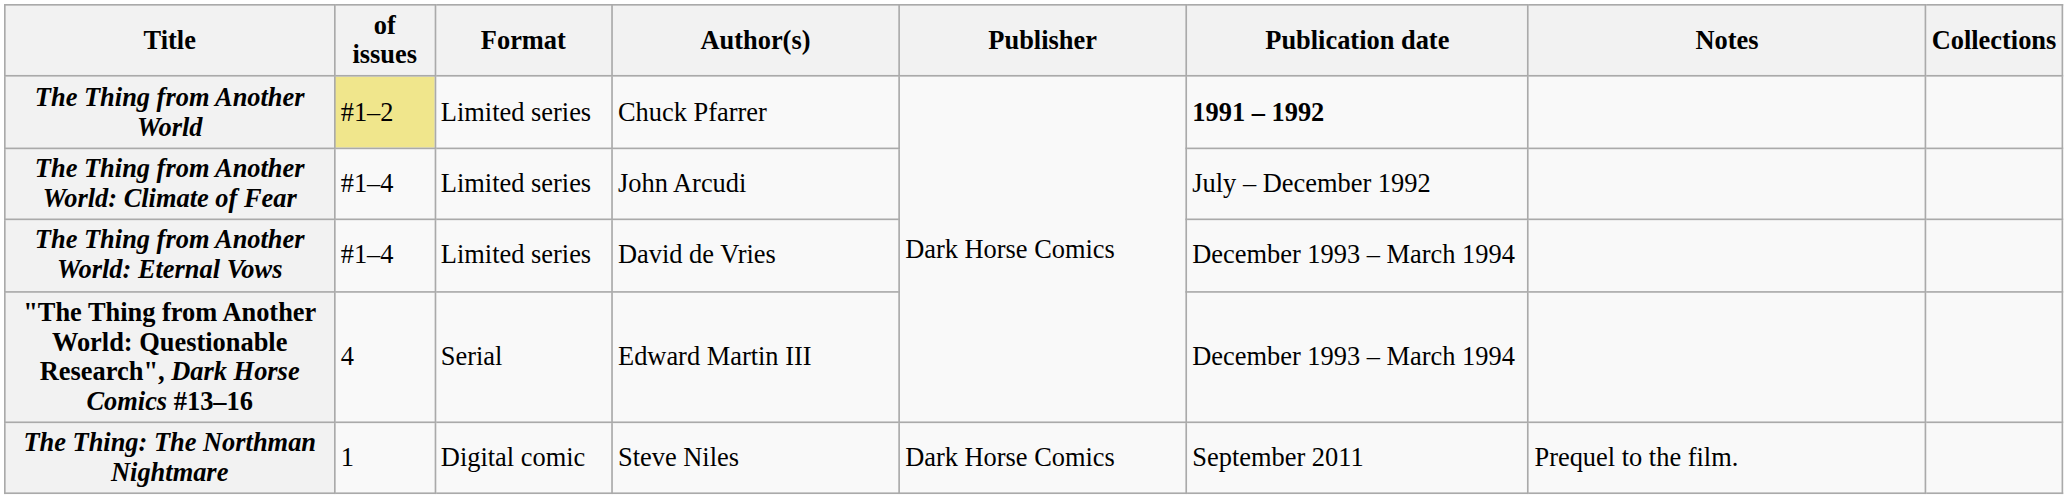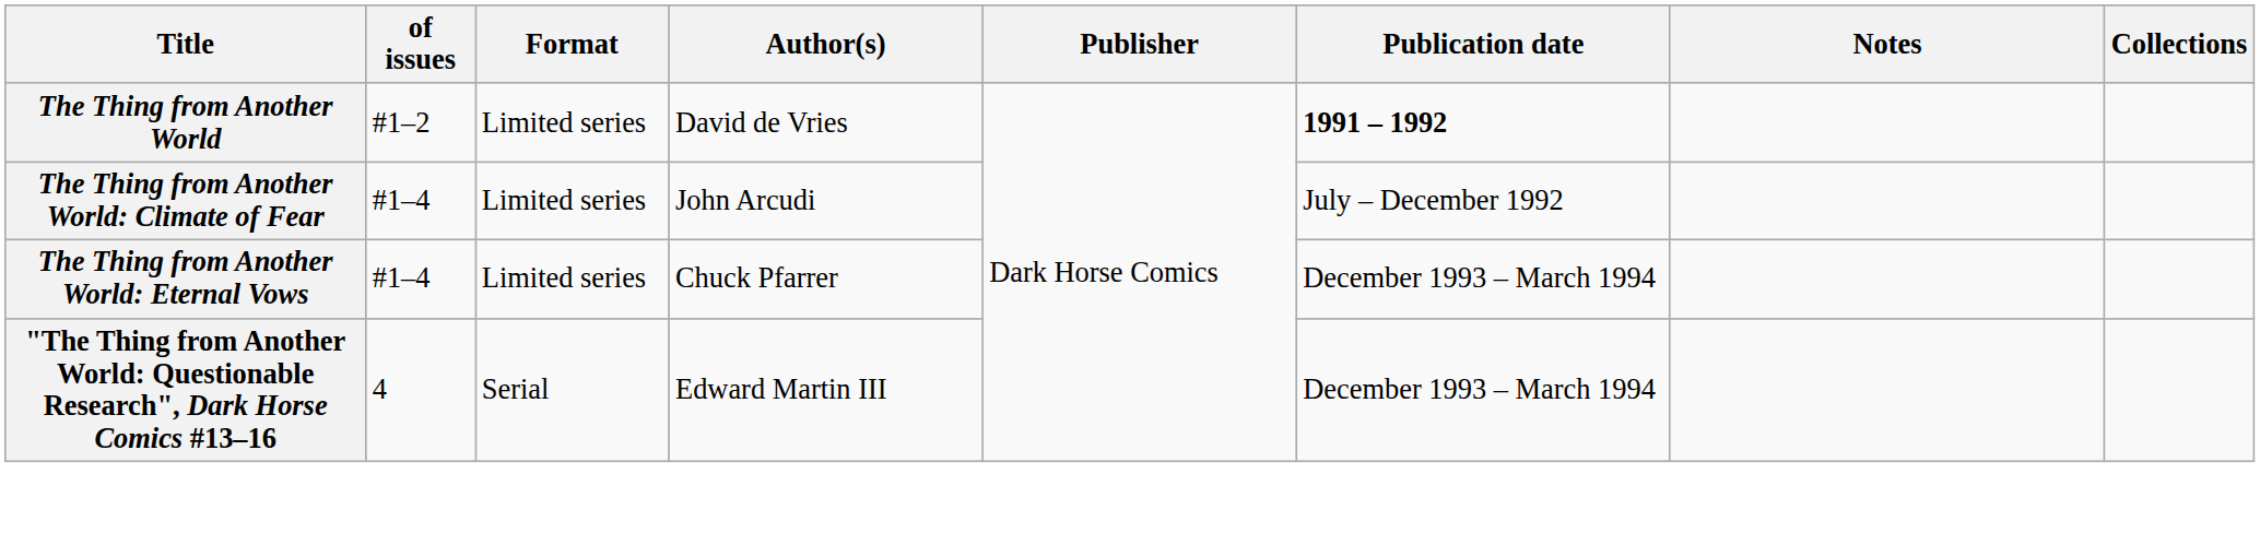 <table class="wikitable">
 <tr>
 <th>Title</th>
 <th style="width:40pt"> of issues</th>
 <th style="width:75pt">Format</th>
 <th style="width:125pt">Author(s)</th>
 <th style="width:125pt">Publisher</th>
 <th style="width:150pt">Publication date</th>
 <th style="width:175pt">Notes</th>
 <th>Collections</th>
 </tr>
 <tr>
 <th><em>The Thing from Another World</em></th>
-<td style="background: khaki;">#1–2</td>
+<td>#1–2</td>
 <td>Limited series</td>
-<td>Chuck Pfarrer</td>
+<td>David de Vries</td>
 <td rowspan="4">Dark Horse Comics</td>
 <td><strong>1991 – 1992</strong></td>
 <td></td>
 <td></td>
 </tr>
 <tr>
 <th><em>The Thing from Another World: Climate of Fear</em></th>
 <td>#1–4</td>
 <td>Limited series</td>
 <td>John Arcudi</td>
 <td>July – December 1992</td>
 <td></td>
 <td></td>
 </tr>
 <tr>
 <th><em>The Thing from Another World: Eternal Vows</em></th>
 <td>#1–4</td>
 <td>Limited series</td>
-<td>David de Vries</td>
+<td>Chuck Pfarrer</td>
 <td>December 1993 – March 1994</td>
 <td></td>
 <td></td>
 </tr>
 <tr>
 <th>"The Thing from Another World: Questionable Research", <em>Dark Horse Comics</em> #13–16</th>
 <td>4</td>
 <td>Serial</td>
 <td>Edward Martin III</td>
 <td>December 1993 – March 1994</td>
 <td></td>
 <td></td>
 </tr>
-<tr>
-<th><em>The Thing: The Northman Nightmare</em></th>
-<td>1</td>
-<td>Digital comic</td>
-<td>Steve Niles</td>
-<td>Dark Horse Comics</td>
-<td>September 2011</td>
-<td>Prequel to the film.</td>
-<td></td>
-</tr>
 </table>
